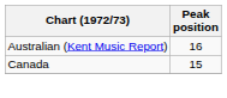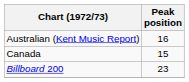 <table class="wikitable">
 <tr>
 <th>Chart (1972/73)</th>
 <th>Peak<br>position</th>
 </tr>
 <tr>
 <td>Australian (<a href='#'>Kent Music Report</a>)</td>
 <td align="center">16</td>
 </tr>
 <tr>
 <td>Canada</td>
 <td align="center">15</td>
 </tr>
 <tr>
+<td><a href='#'><em>Billboard</em> 200</a></td>
+<td align="center">23</td>
+</tr>
+<tr>
 </tr>
 </table>
